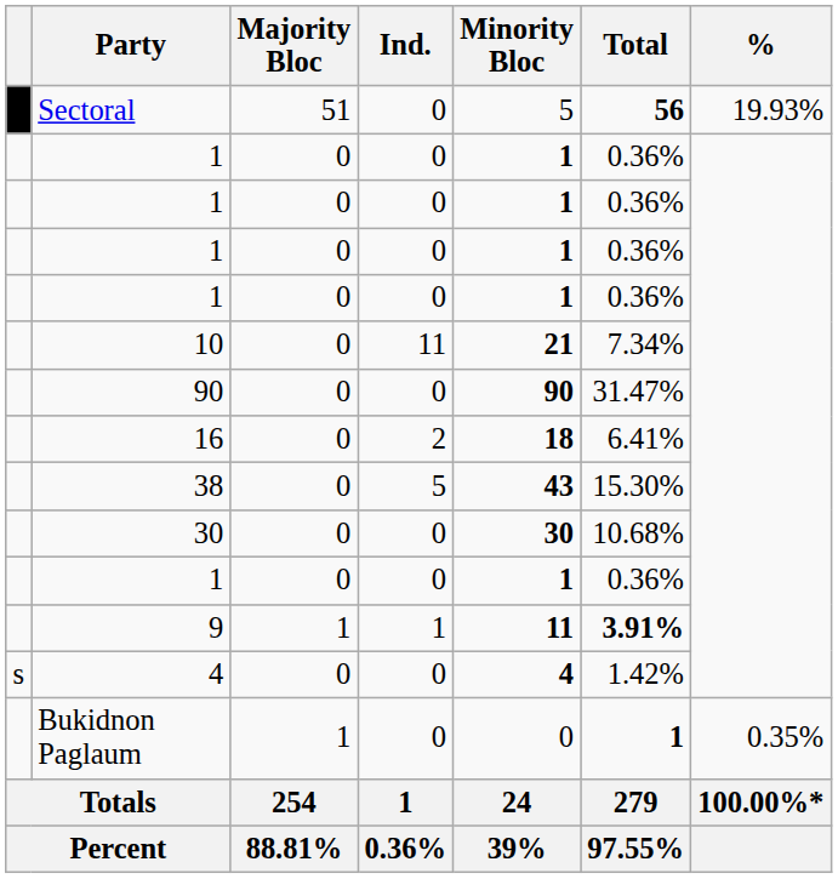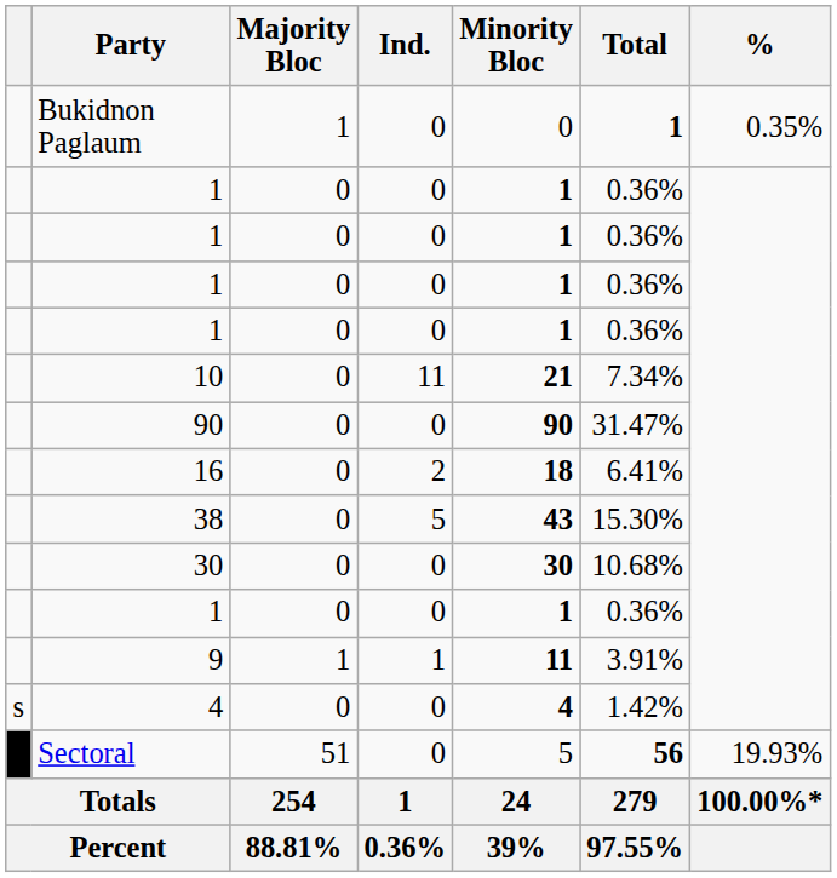 <table class="wikitable sortable" style="text-align:right;">
 <tr>
 <th width=1px></th>
 <th width=100px>Party</th>
 <th width=40px>Majority<br>Bloc</th>
 <th width=40px>Ind.</th>
 <th width=40px>Minority<br>Bloc</th>
 <th width=40px>Total</th>
 <th width=40px>%</th>
 </tr>
 <tr>
-<td bgcolor=black></td>
-<td align=left><a href='#'>Sectoral</a></td>
-<td>51</td>
+<td></td>
+<td align=left>Bukidnon Paglaum</td>
+<td>1</td>
 <td>0</td>
-<td>5</td>
-<td><strong>56</strong></td>
-<td>19.93%</td>
+<td>0</td>
+<td><strong>1</strong></td>
+<td>0.35%</td>
 </tr>
 <tr>
 <td></td>
 <td>1</td>
 <td>0</td>
 <td>0</td>
 <td><strong>1</strong></td>
 <td>0.36%</td>
 </tr>
 <tr>
 <td></td>
 <td>1</td>
 <td>0</td>
 <td>0</td>
 <td><strong>1</strong></td>
 <td>0.36%</td>
 </tr>
 <tr>
 <td></td>
 <td>1</td>
 <td>0</td>
 <td>0</td>
 <td><strong>1</strong></td>
 <td>0.36%</td>
 </tr>
 <tr>
 <td></td>
 <td>1</td>
 <td>0</td>
 <td>0</td>
 <td><strong>1</strong></td>
 <td>0.36%</td>
 </tr>
 <tr>
 <td></td>
 <td>10</td>
 <td>0</td>
 <td>11</td>
 <td><strong>21</strong></td>
 <td>7.34%</td>
 </tr>
 <tr>
 <td></td>
 <td>90</td>
 <td>0</td>
 <td>0</td>
 <td><strong>90</strong></td>
 <td>31.47%</td>
 </tr>
 <tr>
 <td></td>
 <td>16</td>
 <td>0</td>
 <td>2</td>
 <td><strong>18</strong></td>
 <td>6.41%</td>
 </tr>
 <tr>
 <td></td>
 <td>38</td>
 <td>0</td>
 <td>5</td>
 <td><strong>43</strong></td>
 <td>15.30%</td>
 </tr>
 <tr>
 <td></td>
 <td>30</td>
 <td>0</td>
 <td>0</td>
 <td><strong>30</strong></td>
 <td>10.68%</td>
 </tr>
 <tr>
 <td></td>
 <td>1</td>
 <td>0</td>
 <td>0</td>
 <td><strong>1</strong></td>
 <td>0.36%</td>
 </tr>
 <tr>
 <td></td>
 <td>9</td>
 <td>1</td>
 <td>1</td>
 <td><strong>11</strong></td>
-<td><strong>3.91%</strong></td>
+<td>3.91%</td>
 </tr>
 <tr>
 <td>s</td>
 <td>4</td>
 <td>0</td>
 <td>0</td>
 <td><strong>4</strong></td>
 <td>1.42%</td>
 </tr>
 <tr>
-<td></td>
-<td align=left>Bukidnon Paglaum</td>
-<td>1</td>
+<td bgcolor=black></td>
+<td align=left><a href='#'>Sectoral</a></td>
+<td>51</td>
 <td>0</td>
-<td>0</td>
-<td><strong>1</strong></td>
-<td>0.35%</td>
+<td>5</td>
+<td><strong>56</strong></td>
+<td>19.93%</td>
 </tr>
 <tr class=sortbottom>
 <th colspan=2>Totals</th>
 <th>254</th>
 <th>1</th>
 <th>24</th>
 <th>279</th>
 <th>100.00%*</th>
 </tr>
 <tr class=sortbottom>
 <th colspan=2>Percent</th>
 <th>88.81%</th>
 <th>0.36%</th>
 <th>39%</th>
 <th>97.55%</th>
 <th></th>
 </tr>
 </table>
